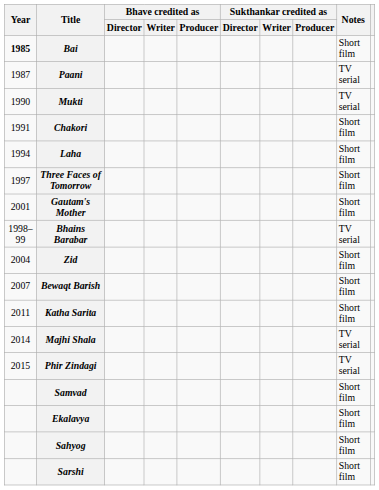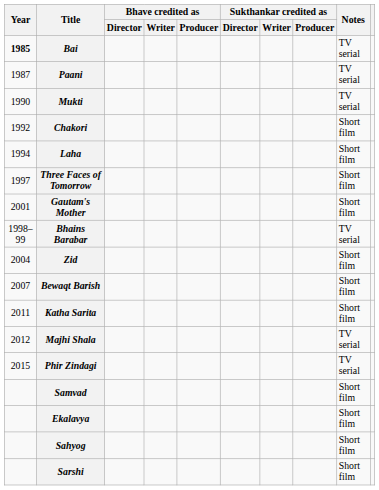 <table class="wikitable plainrowheaders sortable">
 <tr>
 <th scope="col" rowspan="2">Year</th>
 <th scope="col" rowspan="2">Title</th>
 <th scope="col" colspan="3">Bhave credited as</th>
 <th scope="col" colspan="3">Sukthankar credited as</th>
 <th scope="col" rowspan="2">Notes</th>
 <th scope="col" rowspan="2" class="unsortable"></th>
 </tr>
 <tr>
 <th scope="col">Director</th>
 <th scope="col">Writer</th>
 <th scope="col">Producer</th>
 <th scope="col">Director</th>
 <th scope="col">Writer</th>
 <th scope="col">Producer</th>
 </tr>
 <tr>
 <td style="text-align:center;"><strong>1985</strong></td>
 <th scope="row"><em>Bai</em></th>
 <td></td>
 <td></td>
 <td></td>
 <td></td>
 <td></td>
 <td></td>
-<td>Short film</td>
+<td>TV serial</td>
 <td></td>
 </tr>
 <tr>
 <td style="text-align:center;">1987</td>
 <th scope="row"><em>Paani</em></th>
 <td></td>
 <td></td>
 <td></td>
 <td></td>
 <td></td>
 <td></td>
 <td>TV serial</td>
 <td></td>
 </tr>
 <tr>
 <td style="text-align:center;">1990</td>
 <th scope="row"><em>Mukti</em></th>
 <td></td>
 <td></td>
 <td></td>
 <td></td>
 <td></td>
 <td></td>
 <td>TV serial</td>
 <td></td>
 </tr>
 <tr>
-<td style="text-align:center;">1991</td>
+<td style="text-align:center;">1992</td>
 <th scope="row"><em>Chakori</em></th>
 <td></td>
 <td></td>
 <td></td>
 <td></td>
 <td></td>
 <td></td>
 <td>Short film</td>
 <td></td>
 </tr>
 <tr>
 <td style="text-align:center;">1994</td>
 <th scope="row"><em>Laha</em></th>
 <td></td>
 <td></td>
 <td></td>
 <td></td>
 <td></td>
 <td></td>
 <td>Short film</td>
 <td></td>
 </tr>
 <tr>
 <td style="text-align:center;">1997</td>
 <th scope="row"><em>Three Faces of Tomorrow</em></th>
 <td></td>
 <td></td>
 <td></td>
 <td></td>
 <td></td>
 <td></td>
 <td>Short film</td>
 <td></td>
 </tr>
 <tr>
 <td style="text-align:center;">2001</td>
 <th scope="row"><em>Gautam's Mother</em></th>
 <td></td>
 <td></td>
 <td></td>
 <td></td>
 <td></td>
 <td></td>
 <td>Short film</td>
 <td></td>
 </tr>
 <tr>
 <td style="text-align:center;">1998–99</td>
 <th scope="row"><em>Bhains Barabar</em></th>
 <td></td>
 <td></td>
 <td></td>
 <td></td>
 <td></td>
 <td></td>
 <td>TV serial</td>
 <td></td>
 </tr>
 <tr>
 <td style="text-align:center;">2004</td>
 <th scope="row"><em>Zid</em></th>
 <td></td>
 <td></td>
 <td></td>
 <td></td>
 <td></td>
 <td></td>
 <td>Short film</td>
 <td></td>
 </tr>
 <tr>
 <td style="text-align:center;">2007</td>
 <th scope="row"><em>Bewaqt Barish</em></th>
 <td></td>
 <td></td>
 <td></td>
 <td></td>
 <td></td>
 <td></td>
 <td>Short film</td>
 <td></td>
 </tr>
 <tr>
 <td style="text-align:center;">2011</td>
 <th scope="row"><em>Katha Sarita</em></th>
 <td></td>
 <td></td>
 <td></td>
 <td></td>
 <td></td>
 <td></td>
 <td>Short film</td>
 <td></td>
 </tr>
 <tr>
-<td style="text-align:center;">2014</td>
+<td style="text-align:center;">2012</td>
 <th scope="row"><em>Majhi Shala</em></th>
 <td></td>
 <td></td>
 <td></td>
 <td></td>
 <td></td>
 <td></td>
 <td>TV serial</td>
 <td></td>
 </tr>
 <tr>
 <td style="text-align:center;">2015</td>
 <th scope="row"><em>Phir Zindagi</em></th>
 <td></td>
 <td></td>
 <td></td>
 <td></td>
 <td></td>
 <td></td>
 <td>TV serial</td>
 <td></td>
 </tr>
 <tr>
 <td style="text-align:center;"></td>
 <th scope="row"><em>Samvad</em></th>
 <td></td>
 <td></td>
 <td></td>
 <td></td>
 <td></td>
 <td></td>
 <td>Short film</td>
 <td></td>
 </tr>
 <tr>
 <td style="text-align:center;"></td>
 <th scope="row"><em>Ekalavya</em></th>
 <td></td>
 <td></td>
 <td></td>
 <td></td>
 <td></td>
 <td></td>
 <td>Short film</td>
 <td></td>
 </tr>
 <tr>
 <td style="text-align:center;"></td>
 <th scope="row"><em>Sahyog</em></th>
 <td></td>
 <td></td>
 <td></td>
 <td></td>
 <td></td>
 <td></td>
 <td>Short film</td>
 <td></td>
 </tr>
 <tr>
 <td style="text-align:center;"></td>
 <th scope="row"><em>Sarshi</em></th>
 <td></td>
 <td></td>
 <td></td>
 <td></td>
 <td></td>
 <td></td>
 <td>Short film</td>
 <td></td>
 </tr>
 </table>
